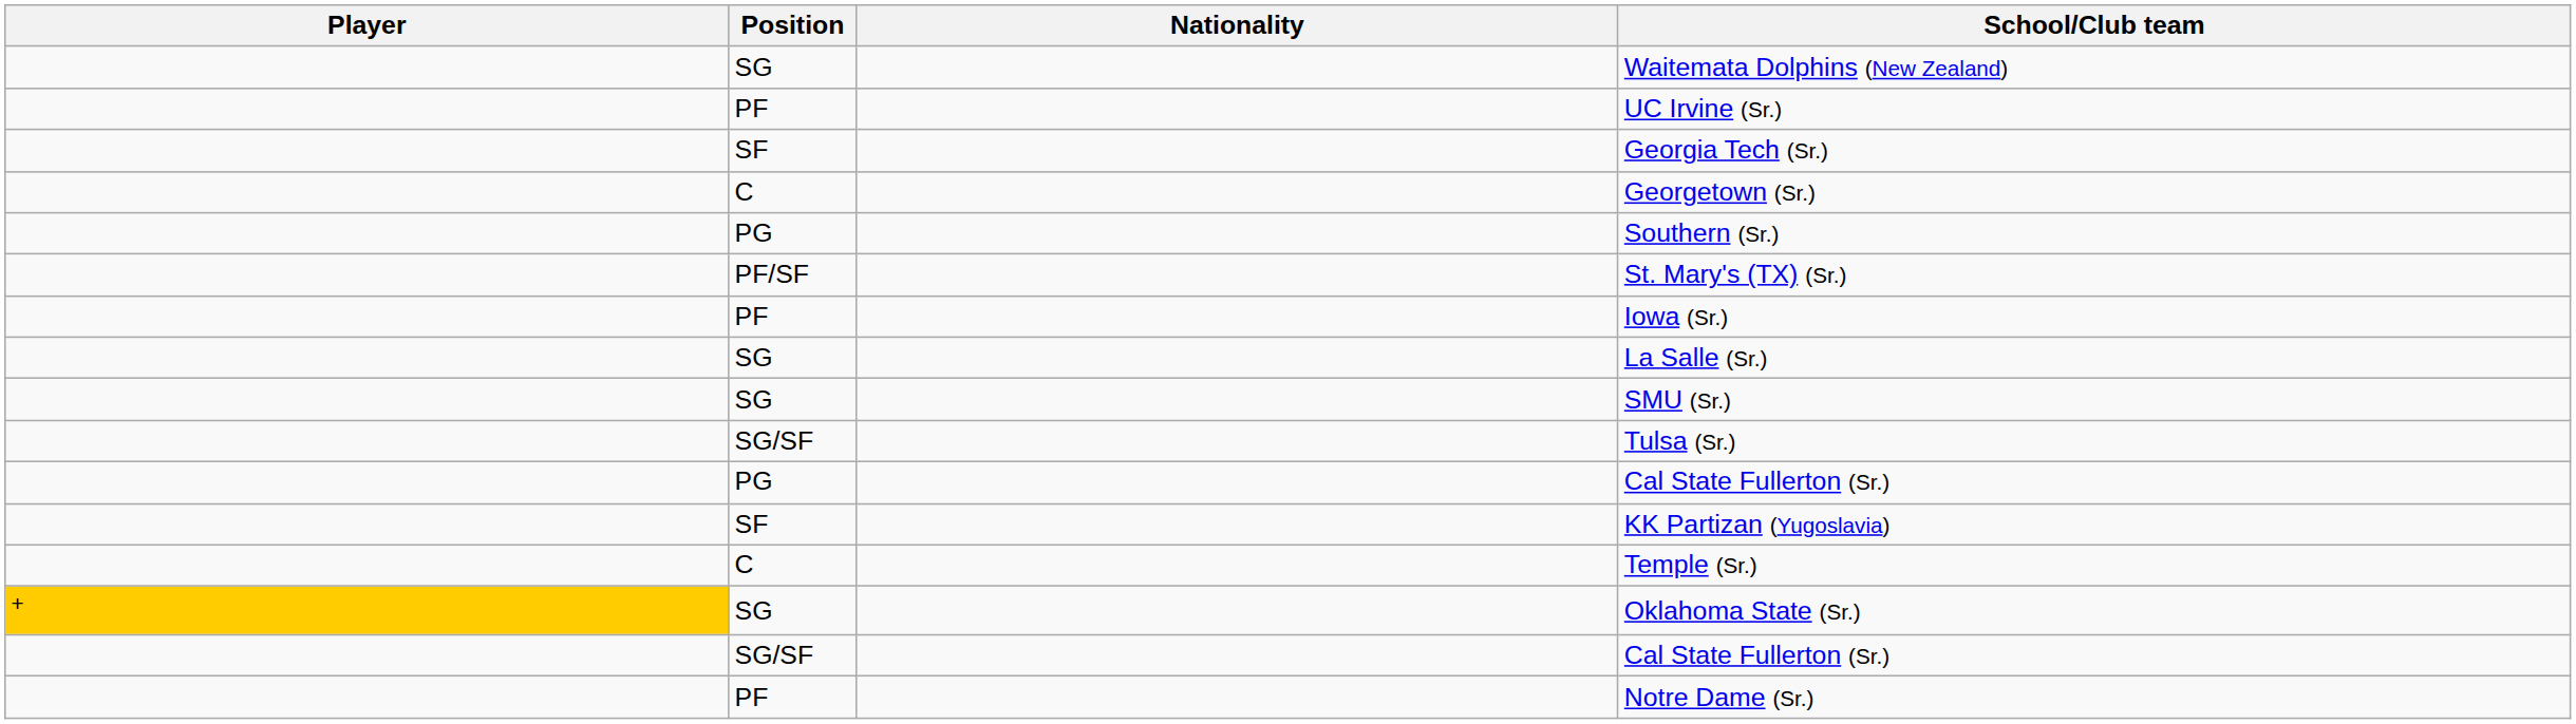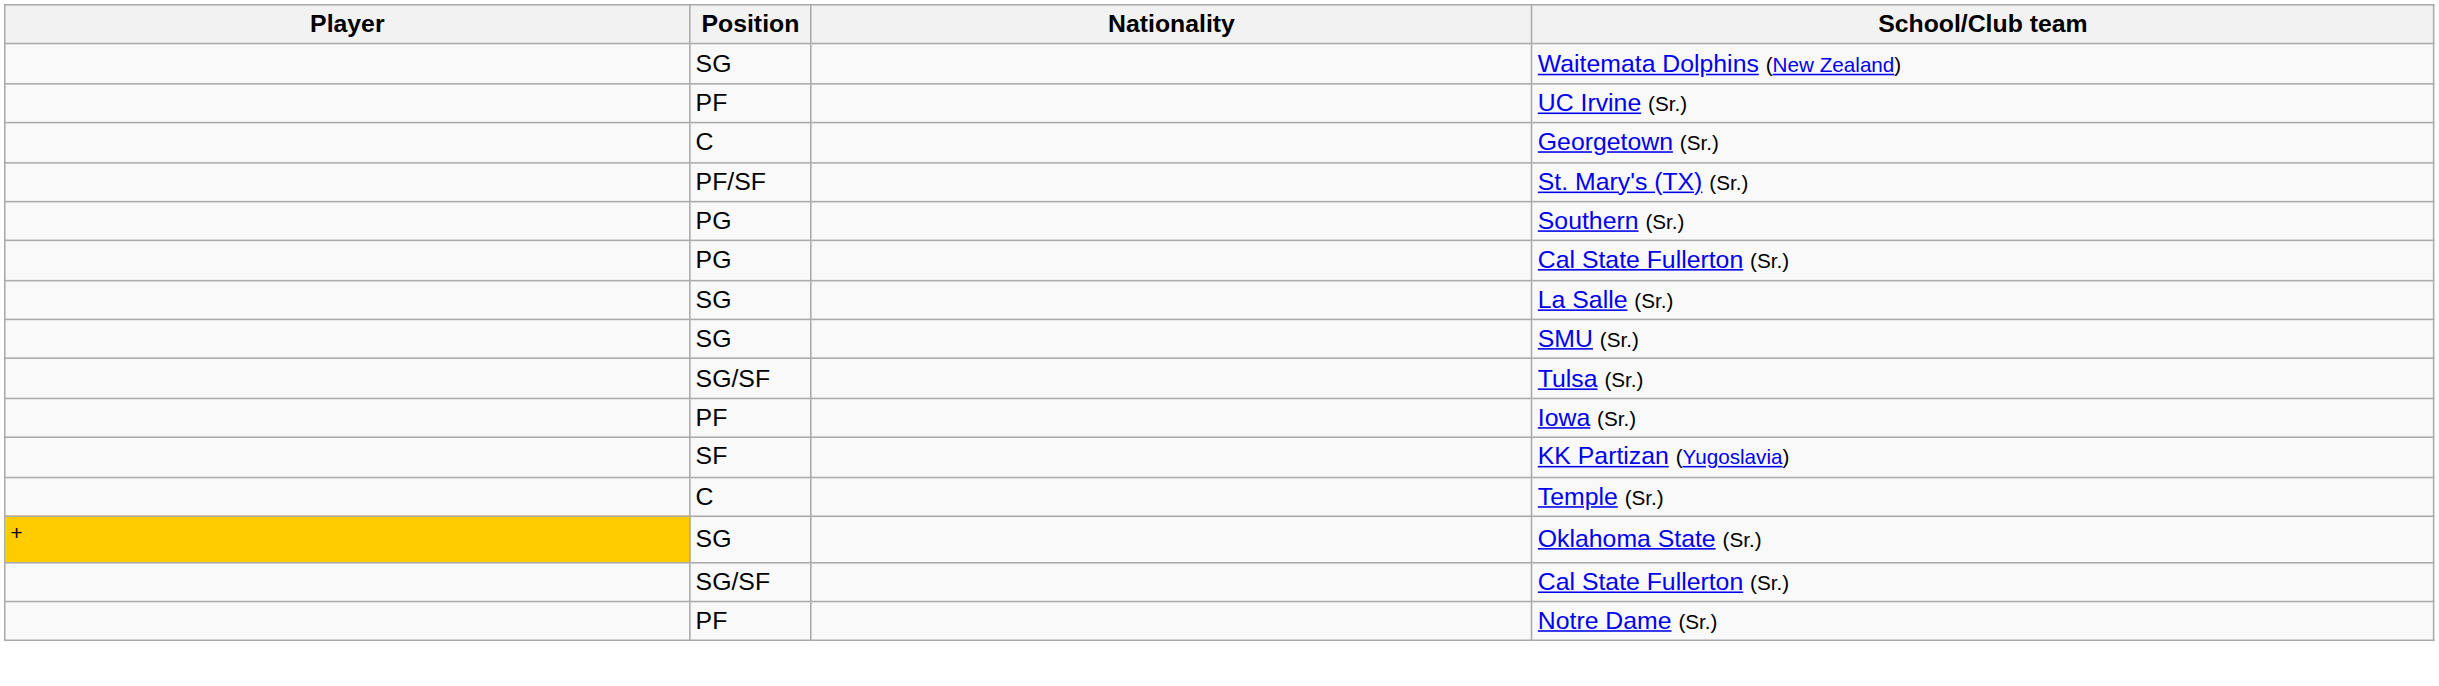 <table class="wikitable sortable sortable">
 <tr>
 <th width="19%">Player</th>
 <th width="1%">Position</th>
 <th width="20%">Nationality</th>
 <th width="25%">School/Club team</th>
 </tr>
 <tr>
 <td></td>
 <td>SG</td>
 <td></td>
 <td><a href='#'>Waitemata Dolphins</a> <small>(<a href='#'>New Zealand</a>)</small></td>
 </tr>
 <tr>
 <td></td>
 <td>PF</td>
 <td></td>
 <td><a href='#'>UC Irvine</a> <small>(Sr.)</small></td>
 </tr>
 <tr>
 <td></td>
-<td>SF</td>
+<td>C</td>
 <td></td>
-<td><a href='#'>Georgia Tech</a> <small>(Sr.)</small></td>
+<td><a href='#'>Georgetown</a> <small>(Sr.)</small></td>
 </tr>
 <tr>
 <td></td>
-<td>C</td>
+<td>PF/SF</td>
 <td></td>
-<td><a href='#'>Georgetown</a> <small>(Sr.)</small></td>
+<td><a href='#'>St. Mary's (TX)</a> <small>(Sr.)</small></td>
 </tr>
 <tr>
 <td></td>
 <td>PG</td>
 <td></td>
 <td><a href='#'>Southern</a> <small>(Sr.)</small></td>
 </tr>
 <tr>
 <td></td>
-<td>PF/SF</td>
+<td>PG</td>
 <td></td>
-<td><a href='#'>St. Mary's (TX)</a> <small>(Sr.)</small></td>
-</tr>
-<tr>
-<td></td>
-<td>PF</td>
-<td></td>
-<td><a href='#'>Iowa</a> <small>(Sr.)</small></td>
+<td><a href='#'>Cal State Fullerton</a> <small>(Sr.)</small></td>
 </tr>
 <tr>
 <td></td>
 <td>SG</td>
 <td></td>
 <td><a href='#'>La Salle</a> <small>(Sr.)</small></td>
 </tr>
 <tr>
 <td></td>
 <td>SG</td>
 <td></td>
 <td><a href='#'>SMU</a> <small>(Sr.)</small></td>
 </tr>
 <tr>
 <td></td>
 <td>SG/SF</td>
 <td></td>
 <td><a href='#'>Tulsa</a> <small>(Sr.)</small></td>
 </tr>
 <tr>
 <td></td>
-<td>PG</td>
+<td>PF</td>
 <td></td>
-<td><a href='#'>Cal State Fullerton</a> <small>(Sr.)</small></td>
+<td><a href='#'>Iowa</a> <small>(Sr.)</small></td>
 </tr>
 <tr>
 <td></td>
 <td>SF</td>
 <td></td>
 <td><a href='#'>KK Partizan</a> <small>(<a href='#'>Yugoslavia</a>)</small></td>
 </tr>
 <tr>
 <td></td>
 <td>C</td>
 <td></td>
 <td><a href='#'>Temple</a> <small>(Sr.)</small></td>
 </tr>
 <tr>
 <td bgcolor="#FFCC00"><sup>+</sup></td>
 <td>SG</td>
 <td></td>
 <td><a href='#'>Oklahoma State</a> <small>(Sr.)</small></td>
 </tr>
 <tr>
 <td></td>
 <td>SG/SF</td>
 <td></td>
 <td><a href='#'>Cal State Fullerton</a> <small>(Sr.)</small></td>
 </tr>
 <tr>
 <td></td>
 <td>PF</td>
 <td></td>
 <td><a href='#'>Notre Dame</a> <small>(Sr.)</small></td>
 </tr>
 </table>
